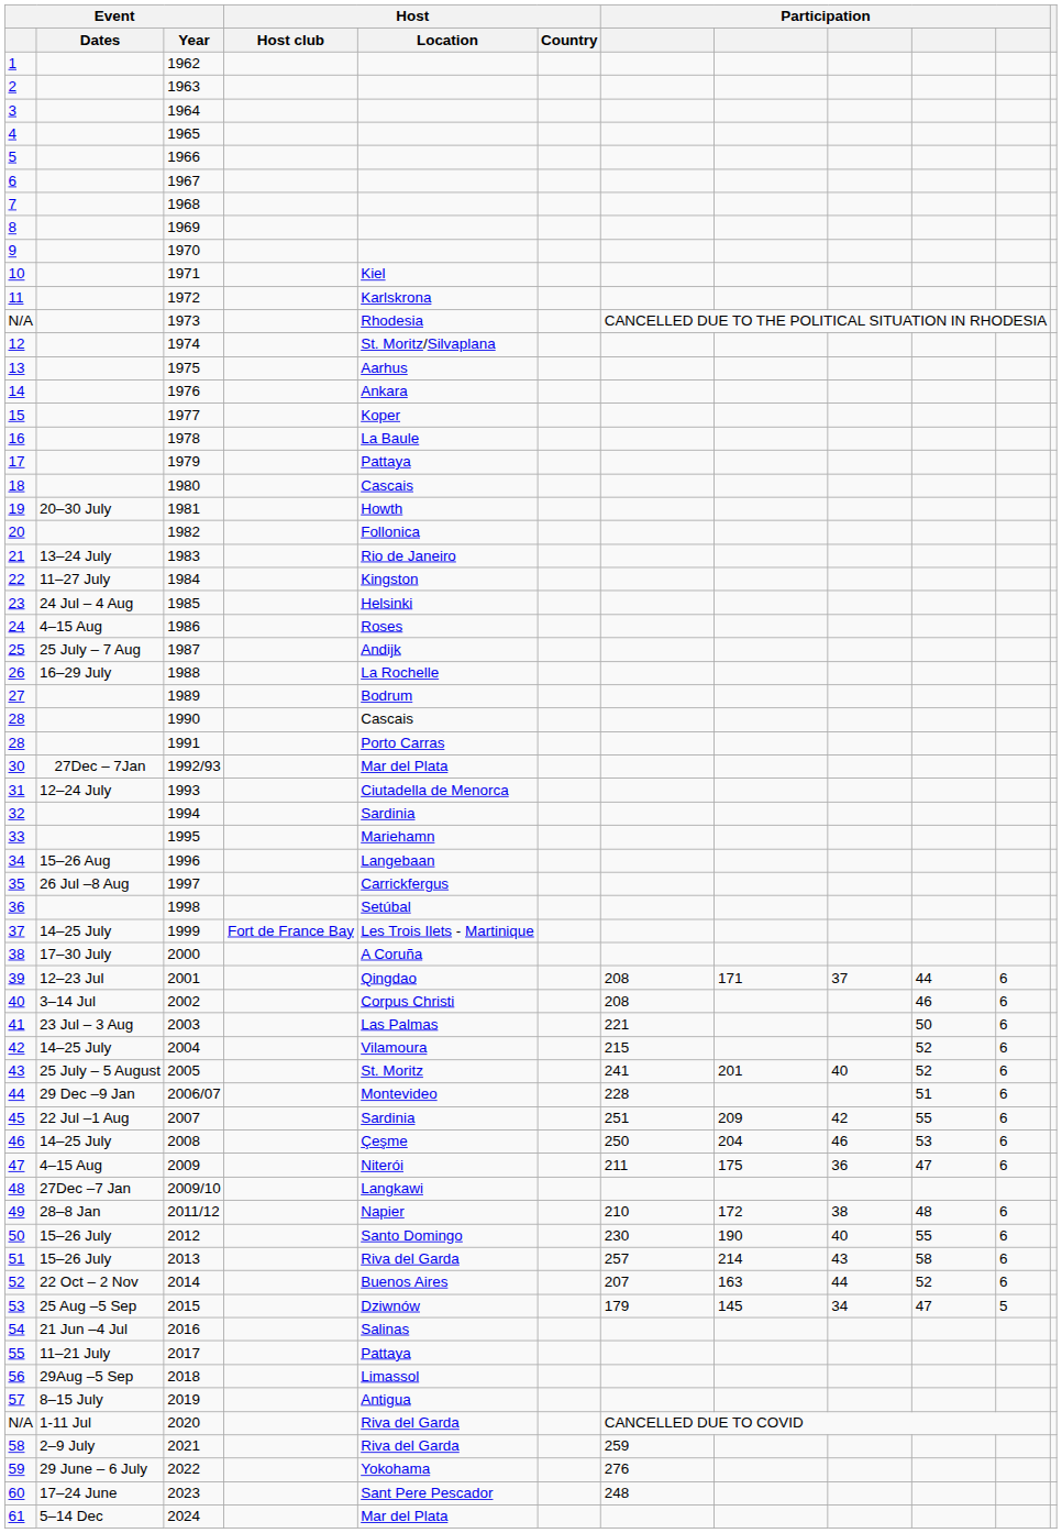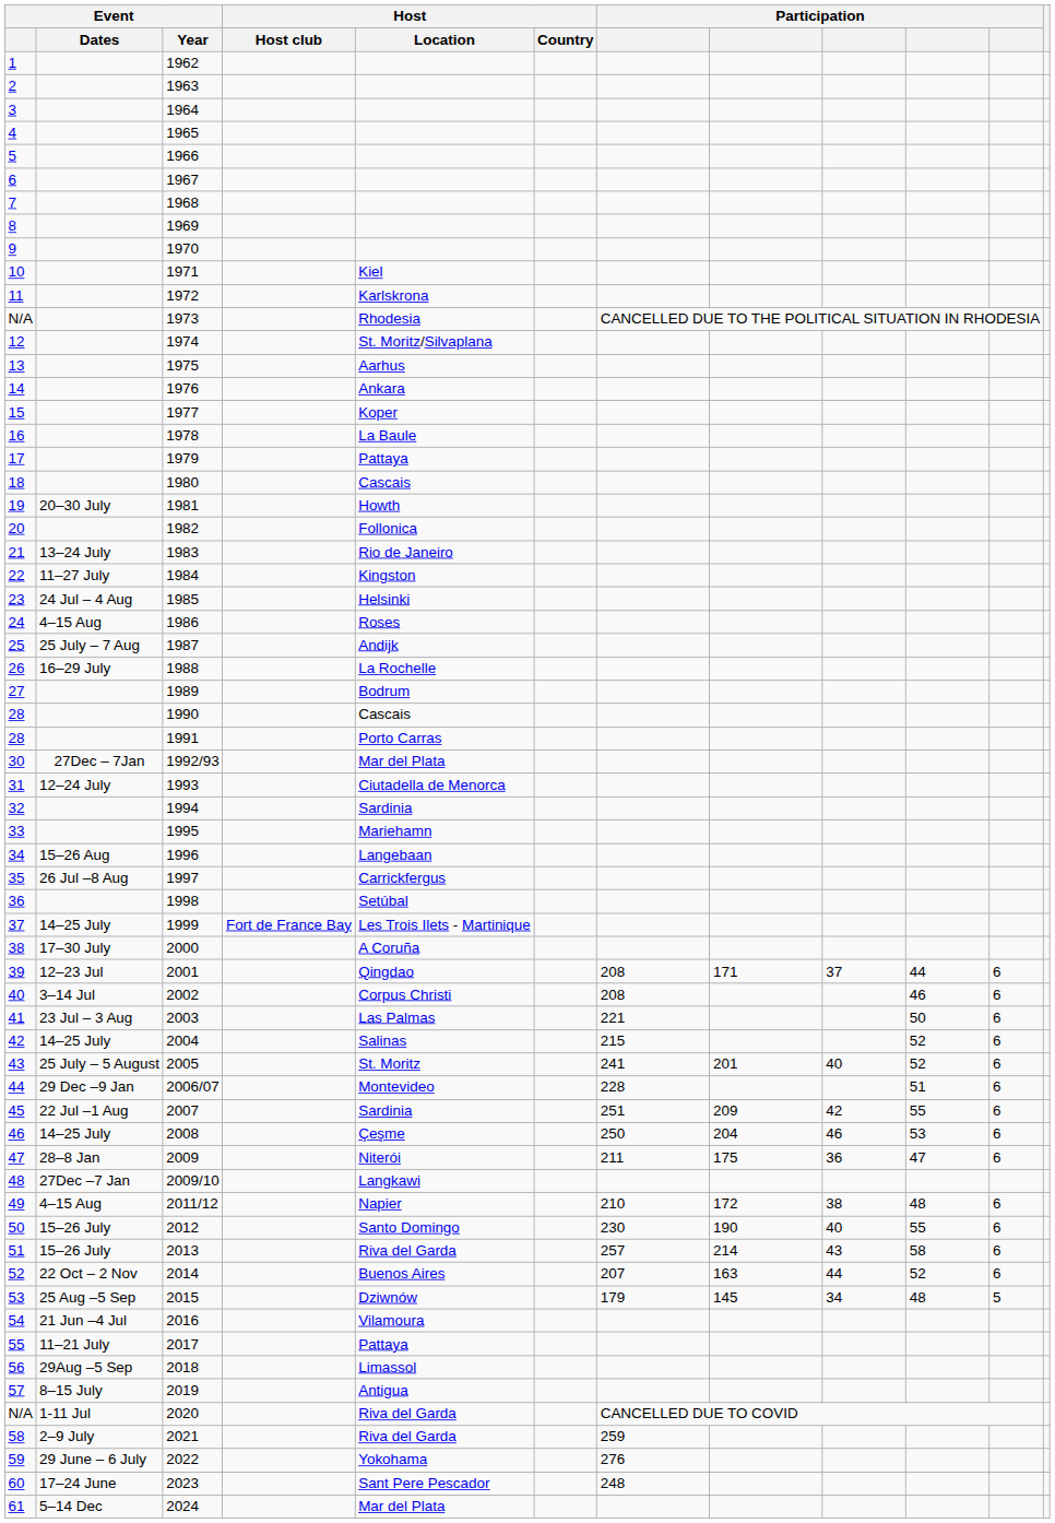 <table class="wikitable sortable">
 <tr>
 <th colspan=3>Event</th>
 <th colspan=3>Host</th>
 <th colspan=5>Participation</th>
 <th rowspan=2></th>
 </tr>
 <tr>
 <th></th>
 <th>Dates</th>
 <th>Year</th>
 <th>Host club</th>
 <th>Location</th>
 <th>Country</th>
 <th></th>
 <th></th>
 <th></th>
 <th></th>
 <th></th>
 </tr>
 <tr>
 <td><a href='#'>1</a></td>
 <td></td>
 <td>1962</td>
 <td></td>
 <td></td>
 <td></td>
 <td></td>
 <td></td>
 <td></td>
 <td></td>
 <td></td>
 <td></td>
 </tr>
 <tr>
 <td><a href='#'>2</a></td>
 <td></td>
 <td>1963</td>
 <td></td>
 <td></td>
 <td></td>
 <td></td>
 <td></td>
 <td></td>
 <td></td>
 <td></td>
 <td></td>
 </tr>
 <tr>
 <td><a href='#'>3</a></td>
 <td></td>
 <td>1964</td>
 <td></td>
 <td></td>
 <td></td>
 <td></td>
 <td></td>
 <td></td>
 <td></td>
 <td></td>
 <td></td>
 </tr>
 <tr>
 <td><a href='#'>4</a></td>
 <td></td>
 <td>1965</td>
 <td></td>
 <td></td>
 <td></td>
 <td></td>
 <td></td>
 <td></td>
 <td></td>
 <td></td>
 <td></td>
 </tr>
 <tr>
 <td><a href='#'>5</a></td>
 <td></td>
 <td>1966</td>
 <td></td>
 <td></td>
 <td></td>
 <td></td>
 <td></td>
 <td></td>
 <td></td>
 <td></td>
 <td></td>
 </tr>
 <tr>
 <td><a href='#'>6</a></td>
 <td></td>
 <td>1967</td>
 <td></td>
 <td></td>
 <td></td>
 <td></td>
 <td></td>
 <td></td>
 <td></td>
 <td></td>
 <td></td>
 </tr>
 <tr>
 <td><a href='#'>7</a></td>
 <td></td>
 <td>1968</td>
 <td></td>
 <td></td>
 <td></td>
 <td></td>
 <td></td>
 <td></td>
 <td></td>
 <td></td>
 <td></td>
 </tr>
 <tr>
 <td><a href='#'>8</a></td>
 <td></td>
 <td>1969</td>
 <td></td>
 <td></td>
 <td></td>
 <td></td>
 <td></td>
 <td></td>
 <td></td>
 <td></td>
 <td></td>
 </tr>
 <tr>
 <td><a href='#'>9</a></td>
 <td></td>
 <td>1970</td>
 <td></td>
 <td></td>
 <td></td>
 <td></td>
 <td></td>
 <td></td>
 <td></td>
 <td></td>
 <td></td>
 </tr>
 <tr>
 <td><a href='#'>10</a></td>
 <td></td>
 <td>1971</td>
 <td></td>
 <td><a href='#'>Kiel</a></td>
 <td></td>
 <td></td>
 <td></td>
 <td></td>
 <td></td>
 <td></td>
 <td></td>
 </tr>
 <tr>
 <td><a href='#'>11</a></td>
 <td></td>
 <td>1972</td>
 <td></td>
 <td><a href='#'>Karlskrona</a></td>
 <td></td>
 <td></td>
 <td></td>
 <td></td>
 <td></td>
 <td></td>
 <td></td>
 </tr>
 <tr>
 <td>N/A</td>
 <td></td>
 <td>1973</td>
 <td></td>
 <td><a href='#'>Rhodesia</a></td>
 <td></td>
 <td colspan=5>CANCELLED DUE TO THE POLITICAL SITUATION IN RHODESIA</td>
 <td></td>
 </tr>
 <tr>
 <td><a href='#'>12</a></td>
 <td></td>
 <td>1974</td>
 <td></td>
 <td><a href='#'>St. Moritz</a>/<a href='#'>Silvaplana</a></td>
 <td></td>
 <td></td>
 <td></td>
 <td></td>
 <td></td>
 <td></td>
 <td></td>
 </tr>
 <tr>
 <td><a href='#'>13</a></td>
 <td></td>
 <td>1975</td>
 <td></td>
 <td><a href='#'>Aarhus</a></td>
 <td></td>
 <td></td>
 <td></td>
 <td></td>
 <td></td>
 <td></td>
 <td></td>
 </tr>
 <tr>
 <td><a href='#'>14</a></td>
 <td></td>
 <td>1976</td>
 <td></td>
 <td><a href='#'>Ankara</a></td>
 <td></td>
 <td></td>
 <td></td>
 <td></td>
 <td></td>
 <td></td>
 <td></td>
 </tr>
 <tr>
 <td><a href='#'>15</a></td>
 <td></td>
 <td>1977</td>
 <td></td>
 <td><a href='#'>Koper</a></td>
 <td></td>
 <td></td>
 <td></td>
 <td></td>
 <td></td>
 <td></td>
 <td></td>
 </tr>
 <tr>
 <td><a href='#'>16</a></td>
 <td></td>
 <td>1978</td>
 <td></td>
 <td><a href='#'>La Baule</a></td>
 <td></td>
 <td></td>
 <td></td>
 <td></td>
 <td></td>
 <td></td>
 <td></td>
 </tr>
 <tr>
 <td><a href='#'>17</a></td>
 <td></td>
 <td>1979</td>
 <td></td>
 <td><a href='#'>Pattaya</a></td>
 <td></td>
 <td></td>
 <td></td>
 <td></td>
 <td></td>
 <td></td>
 <td></td>
 </tr>
 <tr>
 <td><a href='#'>18</a></td>
 <td></td>
 <td>1980</td>
 <td></td>
 <td><a href='#'>Cascais</a></td>
 <td></td>
 <td></td>
 <td></td>
 <td></td>
 <td></td>
 <td></td>
 <td></td>
 </tr>
 <tr>
 <td><a href='#'>19</a></td>
 <td>20–30 July</td>
 <td>1981</td>
 <td></td>
 <td><a href='#'>Howth</a></td>
 <td></td>
 <td></td>
 <td></td>
 <td></td>
 <td></td>
 <td></td>
 <td></td>
 </tr>
 <tr>
 <td><a href='#'>20</a></td>
 <td></td>
 <td>1982</td>
 <td></td>
 <td><a href='#'>Follonica</a></td>
 <td></td>
 <td></td>
 <td></td>
 <td></td>
 <td></td>
 <td></td>
 <td></td>
 </tr>
 <tr>
 <td><a href='#'>21</a></td>
 <td>13–24 July</td>
 <td>1983</td>
 <td></td>
 <td><a href='#'>Rio de Janeiro</a></td>
 <td></td>
 <td></td>
 <td></td>
 <td></td>
 <td></td>
 <td></td>
 <td></td>
 </tr>
 <tr>
 <td><a href='#'>22</a></td>
 <td>11–27 July</td>
 <td>1984</td>
 <td></td>
 <td><a href='#'>Kingston</a></td>
 <td></td>
 <td></td>
 <td></td>
 <td></td>
 <td></td>
 <td></td>
 <td></td>
 </tr>
 <tr>
 <td><a href='#'>23</a></td>
 <td>24 Jul – 4 Aug</td>
 <td>1985</td>
 <td></td>
 <td><a href='#'>Helsinki</a></td>
 <td></td>
 <td></td>
 <td></td>
 <td></td>
 <td></td>
 <td></td>
 <td></td>
 </tr>
 <tr>
 <td><a href='#'>24</a></td>
 <td>4–15 Aug</td>
 <td>1986</td>
 <td></td>
 <td><a href='#'>Roses</a></td>
 <td></td>
 <td></td>
 <td></td>
 <td></td>
 <td></td>
 <td></td>
 <td></td>
 </tr>
 <tr>
 <td><a href='#'>25</a></td>
 <td>25 July – 7 Aug</td>
 <td>1987</td>
 <td></td>
 <td><a href='#'>Andijk</a></td>
 <td></td>
 <td></td>
 <td></td>
 <td></td>
 <td></td>
 <td></td>
 <td></td>
 </tr>
 <tr>
 <td><a href='#'>26</a></td>
 <td>16–29 July</td>
 <td>1988</td>
 <td></td>
 <td><a href='#'>La Rochelle</a></td>
 <td></td>
 <td></td>
 <td></td>
 <td></td>
 <td></td>
 <td></td>
 <td></td>
 </tr>
 <tr>
 <td><a href='#'>27</a></td>
 <td></td>
 <td>1989</td>
 <td></td>
 <td><a href='#'>Bodrum</a></td>
 <td></td>
 <td></td>
 <td></td>
 <td></td>
 <td></td>
 <td></td>
 <td></td>
 </tr>
 <tr>
 <td><a href='#'>28</a></td>
 <td></td>
 <td>1990</td>
 <td></td>
 <td>Cascais</td>
 <td></td>
 <td></td>
 <td></td>
 <td></td>
 <td></td>
 <td></td>
 <td></td>
 </tr>
 <tr>
 <td><a href='#'>28</a></td>
 <td></td>
 <td>1991</td>
 <td></td>
 <td><a href='#'>Porto Carras</a></td>
 <td></td>
 <td></td>
 <td></td>
 <td></td>
 <td></td>
 <td></td>
 <td></td>
 </tr>
 <tr>
 <td><a href='#'>30</a></td>
 <td align=center>27Dec – 7Jan</td>
 <td>1992/93</td>
 <td></td>
 <td><a href='#'>Mar del Plata</a></td>
 <td></td>
 <td></td>
 <td></td>
 <td></td>
 <td></td>
 <td></td>
 <td></td>
 </tr>
 <tr>
 <td><a href='#'>31</a></td>
 <td>12–24 July</td>
 <td>1993</td>
 <td></td>
 <td><a href='#'>Ciutadella de Menorca</a></td>
 <td></td>
 <td></td>
 <td></td>
 <td></td>
 <td></td>
 <td></td>
 <td></td>
 </tr>
 <tr>
 <td><a href='#'>32</a></td>
 <td></td>
 <td>1994</td>
 <td></td>
 <td><a href='#'>Sardinia</a></td>
 <td></td>
 <td></td>
 <td></td>
 <td></td>
 <td></td>
 <td></td>
 <td></td>
 </tr>
 <tr>
 <td><a href='#'>33</a></td>
 <td></td>
 <td>1995</td>
 <td></td>
 <td><a href='#'>Mariehamn</a></td>
 <td></td>
 <td></td>
 <td></td>
 <td></td>
 <td></td>
 <td></td>
 <td></td>
 </tr>
 <tr>
 <td><a href='#'>34</a></td>
 <td>15–26 Aug</td>
 <td>1996</td>
 <td></td>
 <td><a href='#'>Langebaan</a></td>
 <td></td>
 <td></td>
 <td></td>
 <td></td>
 <td></td>
 <td></td>
 <td></td>
 </tr>
 <tr>
 <td><a href='#'>35</a></td>
 <td>26 Jul –8 Aug</td>
 <td>1997</td>
 <td></td>
 <td><a href='#'>Carrickfergus</a></td>
 <td></td>
 <td></td>
 <td></td>
 <td></td>
 <td></td>
 <td></td>
 <td></td>
 </tr>
 <tr>
 <td><a href='#'>36</a></td>
 <td></td>
 <td>1998</td>
 <td></td>
 <td><a href='#'>Setúbal</a></td>
 <td></td>
 <td></td>
 <td></td>
 <td></td>
 <td></td>
 <td></td>
 <td></td>
 </tr>
 <tr>
 <td><a href='#'>37</a></td>
 <td>14–25 July</td>
 <td>1999</td>
 <td><a href='#'>Fort de France Bay</a></td>
 <td><a href='#'>Les Trois Ilets</a> - <a href='#'>Martinique</a></td>
 <td></td>
 <td></td>
 <td></td>
 <td></td>
 <td></td>
 <td></td>
 <td></td>
 </tr>
 <tr>
 <td><a href='#'>38</a></td>
 <td>17–30 July</td>
 <td>2000</td>
 <td></td>
 <td><a href='#'>A Coruña</a></td>
 <td></td>
 <td></td>
 <td></td>
 <td></td>
 <td></td>
 <td></td>
 <td></td>
 </tr>
 <tr>
 <td><a href='#'>39</a></td>
 <td>12–23 Jul</td>
 <td>2001</td>
 <td></td>
 <td><a href='#'>Qingdao</a></td>
 <td></td>
 <td>208</td>
 <td>171</td>
 <td>37</td>
 <td>44</td>
 <td>6</td>
 <td></td>
 </tr>
 <tr>
 <td><a href='#'>40</a></td>
 <td>3–14 Jul</td>
 <td>2002</td>
 <td></td>
 <td><a href='#'>Corpus Christi</a></td>
 <td></td>
 <td>208</td>
 <td></td>
 <td></td>
 <td>46</td>
 <td>6</td>
 <td></td>
 </tr>
 <tr>
 <td><a href='#'>41</a></td>
 <td>23 Jul – 3 Aug</td>
 <td>2003</td>
 <td></td>
 <td><a href='#'>Las Palmas</a></td>
 <td></td>
 <td>221</td>
 <td></td>
 <td></td>
 <td>50</td>
 <td>6</td>
 <td></td>
 </tr>
 <tr>
 <td><a href='#'>42</a></td>
 <td>14–25 July</td>
 <td>2004</td>
 <td></td>
-<td><a href='#'>Vilamoura</a></td>
+<td><a href='#'>Salinas</a></td>
 <td></td>
 <td>215</td>
 <td></td>
 <td></td>
 <td>52</td>
 <td>6</td>
 <td></td>
 </tr>
 <tr>
 <td><a href='#'>43</a></td>
 <td>25 July – 5 August</td>
 <td>2005</td>
 <td></td>
 <td><a href='#'>St. Moritz</a></td>
 <td></td>
 <td>241</td>
 <td>201</td>
 <td>40</td>
 <td>52</td>
 <td>6</td>
 <td></td>
 </tr>
 <tr>
 <td><a href='#'>44</a></td>
 <td>29 Dec –9 Jan</td>
 <td>2006/07</td>
 <td></td>
 <td><a href='#'>Montevideo</a></td>
 <td></td>
 <td>228</td>
 <td></td>
 <td></td>
 <td>51</td>
 <td>6</td>
 <td></td>
 </tr>
 <tr>
 <td><a href='#'>45</a></td>
 <td>22 Jul –1 Aug</td>
 <td>2007</td>
 <td></td>
 <td><a href='#'>Sardinia</a></td>
 <td></td>
 <td>251</td>
 <td>209</td>
 <td>42</td>
 <td>55</td>
 <td>6</td>
 <td></td>
 </tr>
 <tr>
 <td><a href='#'>46</a></td>
 <td>14–25 July</td>
 <td>2008</td>
 <td></td>
 <td><a href='#'>Çeşme</a></td>
 <td></td>
 <td>250</td>
 <td>204</td>
 <td>46</td>
 <td>53</td>
 <td>6</td>
 <td></td>
 </tr>
 <tr>
 <td><a href='#'>47</a></td>
-<td>4–15 Aug</td>
+<td>28–8 Jan</td>
 <td>2009</td>
 <td></td>
 <td><a href='#'>Niterói</a></td>
 <td></td>
 <td>211</td>
 <td>175</td>
 <td>36</td>
 <td>47</td>
 <td>6</td>
 <td></td>
 </tr>
 <tr>
 <td><a href='#'>48</a></td>
 <td>27Dec –7 Jan</td>
 <td>2009/10</td>
 <td></td>
 <td><a href='#'>Langkawi</a></td>
 <td></td>
 <td></td>
 <td></td>
 <td></td>
 <td></td>
 <td></td>
 <td></td>
 </tr>
 <tr>
 <td><a href='#'>49</a></td>
-<td>28–8 Jan</td>
+<td>4–15 Aug</td>
 <td>2011/12</td>
 <td></td>
 <td><a href='#'>Napier</a></td>
 <td></td>
 <td>210</td>
 <td>172</td>
 <td>38</td>
 <td>48</td>
 <td>6</td>
 <td></td>
 </tr>
 <tr>
 <td><a href='#'>50</a></td>
 <td>15–26 July</td>
 <td>2012</td>
 <td></td>
 <td><a href='#'>Santo Domingo</a></td>
 <td></td>
 <td>230</td>
 <td>190</td>
 <td>40</td>
 <td>55</td>
 <td>6</td>
 <td></td>
 </tr>
 <tr>
 <td><a href='#'>51</a></td>
 <td>15–26 July</td>
 <td>2013</td>
 <td></td>
 <td><a href='#'>Riva del Garda</a></td>
 <td></td>
 <td>257</td>
 <td>214</td>
 <td>43</td>
 <td>58</td>
 <td>6</td>
 <td></td>
 </tr>
 <tr>
 <td><a href='#'>52</a></td>
 <td>22 Oct – 2 Nov</td>
 <td>2014</td>
 <td></td>
 <td><a href='#'>Buenos Aires</a></td>
 <td></td>
 <td>207</td>
 <td>163</td>
 <td>44</td>
 <td>52</td>
 <td>6</td>
 <td></td>
 </tr>
 <tr>
 <td><a href='#'>53</a></td>
 <td>25 Aug –5 Sep</td>
 <td>2015</td>
 <td></td>
 <td><a href='#'>Dziwnów</a></td>
 <td></td>
 <td>179</td>
 <td>145</td>
 <td>34</td>
-<td>47</td>
+<td>48</td>
 <td>5</td>
 <td></td>
 </tr>
 <tr>
 <td><a href='#'>54</a></td>
 <td>21 Jun –4 Jul</td>
 <td>2016</td>
 <td></td>
-<td><a href='#'>Salinas</a></td>
+<td><a href='#'>Vilamoura</a></td>
 <td></td>
 <td></td>
 <td></td>
 <td></td>
 <td></td>
 <td></td>
 <td></td>
 </tr>
 <tr>
 <td><a href='#'>55</a></td>
 <td>11–21 July</td>
 <td>2017</td>
 <td></td>
 <td><a href='#'>Pattaya</a></td>
 <td></td>
 <td></td>
 <td></td>
 <td></td>
 <td></td>
 <td></td>
 <td></td>
 </tr>
 <tr>
 <td><a href='#'>56</a></td>
 <td>29Aug –5 Sep</td>
 <td>2018</td>
 <td></td>
 <td><a href='#'>Limassol</a></td>
 <td></td>
 <td></td>
 <td></td>
 <td></td>
 <td></td>
 <td></td>
 <td></td>
 </tr>
 <tr>
 <td><a href='#'>57</a></td>
 <td>8–15 July</td>
 <td>2019</td>
 <td></td>
 <td><a href='#'>Antigua</a></td>
 <td></td>
 <td></td>
 <td></td>
 <td></td>
 <td></td>
 <td></td>
 <td></td>
 </tr>
 <tr>
 <td>N/A</td>
 <td>1-11 Jul</td>
 <td>2020</td>
 <td></td>
 <td><a href='#'>Riva del Garda</a></td>
 <td></td>
 <td colspan=5>CANCELLED DUE TO COVID</td>
 <td></td>
 </tr>
 <tr>
 <td><a href='#'>58</a></td>
 <td>2–9 July</td>
 <td>2021</td>
 <td></td>
 <td><a href='#'>Riva del Garda</a></td>
 <td></td>
 <td>259</td>
 <td></td>
 <td></td>
 <td></td>
 <td></td>
 <td></td>
 </tr>
 <tr>
 <td><a href='#'>59</a></td>
 <td>29 June – 6 July</td>
 <td>2022</td>
 <td></td>
 <td><a href='#'>Yokohama</a></td>
 <td></td>
 <td>276</td>
 <td></td>
 <td></td>
 <td></td>
 <td></td>
 <td></td>
 </tr>
 <tr>
 <td><a href='#'>60</a></td>
 <td>17–24 June</td>
 <td>2023</td>
 <td></td>
 <td><a href='#'>Sant Pere Pescador</a></td>
 <td></td>
 <td>248</td>
 <td></td>
 <td></td>
 <td></td>
 <td></td>
 <td></td>
 </tr>
 <tr>
 <td><a href='#'>61</a></td>
 <td>5–14 Dec</td>
 <td>2024</td>
 <td></td>
 <td><a href='#'>Mar del Plata</a></td>
 <td></td>
 <td></td>
 <td></td>
 <td></td>
 <td></td>
 <td></td>
 <td></td>
 </tr>
 </table>
